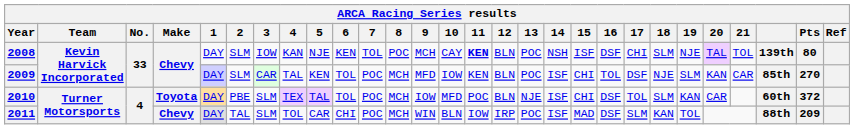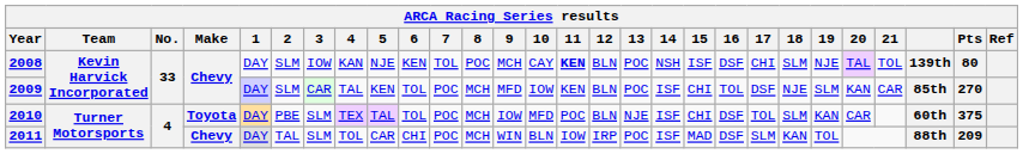 <table class="wikitable" style="text-align:center; font-size:75%">
 <tr>
 <th colspan=28><a href='#'>ARCA Racing Series</a> results</th>
 </tr>
 <tr>
 <th>Year</th>
 <th>Team</th>
 <th>No.</th>
 <th>Make</th>
 <th>1</th>
 <th>2</th>
 <th>3</th>
 <th>4</th>
 <th>5</th>
 <th>6</th>
 <th>7</th>
 <th>8</th>
 <th>9</th>
 <th>10</th>
 <th>11</th>
 <th>12</th>
 <th>13</th>
 <th>14</th>
 <th>15</th>
 <th>16</th>
 <th>17</th>
 <th>18</th>
 <th>19</th>
 <th>20</th>
 <th>21</th>
 <th></th>
 <th>Pts</th>
 <th>Ref</th>
 </tr>
 <tr>
 <th><a href='#'>2008</a></th>
 <th rowspan=2><a href='#'>Kevin Harvick Incorporated</a></th>
 <th rowspan=2>33</th>
 <th rowspan=2><a href='#'>Chevy</a></th>
 <td><a href='#'>DAY</a></td>
 <td><a href='#'>SLM</a></td>
 <td><a href='#'>IOW</a></td>
 <td><a href='#'>KAN</a></td>
 <td><a href='#'>NJE</a></td>
 <td><a href='#'>KEN</a></td>
 <td><a href='#'>TOL</a></td>
 <td><a href='#'>POC</a></td>
 <td><a href='#'>MCH</a></td>
 <td><a href='#'>CAY</a></td>
 <td><strong><a href='#'>KEN</a></strong></td>
 <td><a href='#'>BLN</a></td>
 <td><a href='#'>POC</a></td>
 <td><a href='#'>NSH</a></td>
 <td><a href='#'>ISF</a></td>
 <td><a href='#'>DSF</a></td>
 <td><a href='#'>CHI</a></td>
 <td><a href='#'>SLM</a></td>
 <td><a href='#'>NJE</a></td>
 <td style="background:#EFCFFF;"><a href='#'>TAL</a><br></td>
 <td><a href='#'>TOL</a></td>
 <th>139th</th>
 <th>80</th>
 <th></th>
 </tr>
 <tr>
 <th><a href='#'>2009</a></th>
 <td style="background:#CFCFFF;"><a href='#'>DAY</a><br></td>
 <td><a href='#'>SLM</a></td>
 <td style="background:#DFFFDF;"><a href='#'>CAR</a><br></td>
 <td><a href='#'>TAL</a></td>
 <td><a href='#'>KEN</a></td>
 <td><a href='#'>TOL</a></td>
 <td><a href='#'>POC</a></td>
 <td><a href='#'>MCH</a></td>
 <td><a href='#'>MFD</a></td>
 <td><a href='#'>IOW</a></td>
 <td><a href='#'>KEN</a></td>
 <td><a href='#'>BLN</a></td>
 <td><a href='#'>POC</a></td>
 <td><a href='#'>ISF</a></td>
 <td><a href='#'>CHI</a></td>
 <td><a href='#'>TOL</a></td>
 <td><a href='#'>DSF</a></td>
 <td><a href='#'>NJE</a></td>
 <td><a href='#'>SLM</a></td>
 <td><a href='#'>KAN</a></td>
 <td><a href='#'>CAR</a></td>
 <th>85th</th>
 <th>270</th>
 <th></th>
 </tr>
 <tr>
 <th><a href='#'>2010</a></th>
 <th rowspan=2><a href='#'>Turner Motorsports</a></th>
 <th rowspan=2>4</th>
 <th><a href='#'>Toyota</a></th>
 <td style="background:#FFDF9F;"><a href='#'>DAY</a><br></td>
 <td><a href='#'>PBE</a></td>
 <td><a href='#'>SLM</a></td>
 <td style="background:#EFCFFF;"><a href='#'>TEX</a><br></td>
 <td style="background:#EFCFFF;"><a href='#'>TAL</a><br></td>
 <td><a href='#'>TOL</a></td>
 <td><a href='#'>POC</a></td>
 <td><a href='#'>MCH</a></td>
 <td><a href='#'>IOW</a></td>
 <td><a href='#'>MFD</a></td>
 <td><a href='#'>POC</a></td>
 <td><a href='#'>BLN</a></td>
 <td><a href='#'>NJE</a></td>
 <td><a href='#'>ISF</a></td>
 <td><a href='#'>CHI</a></td>
 <td><a href='#'>DSF</a></td>
 <td><a href='#'>TOL</a></td>
 <td><a href='#'>SLM</a></td>
 <td><a href='#'>KAN</a></td>
 <td><a href='#'>CAR</a></td>
 <td></td>
 <th>60th</th>
-<th>372</th>
+<th>375</th>
 <th></th>
 </tr>
 <tr>
 <th><a href='#'>2011</a></th>
 <th><a href='#'>Chevy</a></th>
 <td style="background:#DFDFDF;"><a href='#'>DAY</a><br></td>
 <td><a href='#'>TAL</a></td>
 <td><a href='#'>SLM</a></td>
 <td><a href='#'>TOL</a></td>
 <td><a href='#'>CAR</a></td>
 <td><a href='#'>CHI</a></td>
 <td><a href='#'>POC</a></td>
 <td><a href='#'>MCH</a></td>
 <td><a href='#'>WIN</a></td>
 <td><a href='#'>BLN</a></td>
 <td><a href='#'>IOW</a></td>
 <td><a href='#'>IRP</a></td>
 <td><a href='#'>POC</a></td>
 <td><a href='#'>ISF</a></td>
 <td><a href='#'>MAD</a></td>
 <td><a href='#'>DSF</a></td>
 <td><a href='#'>SLM</a></td>
 <td><a href='#'>KAN</a></td>
 <td><a href='#'>TOL</a></td>
 <td colspan=2></td>
 <th>88th</th>
 <th>209</th>
 <th></th>
 </tr>
 </table>
